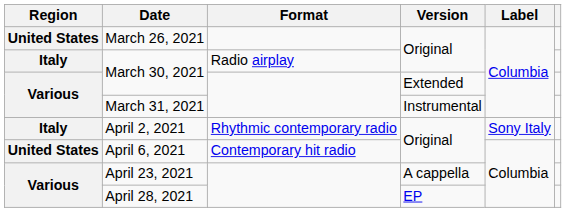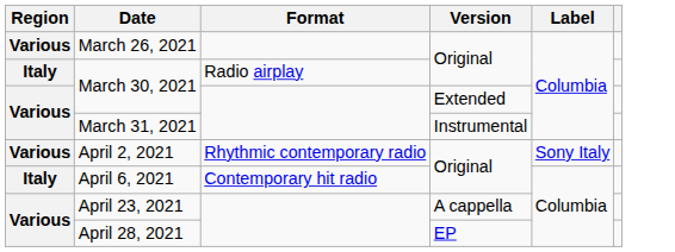 <table class="wikitable plainrowheaders">
 <tr>
 <th scope="col">Region</th>
 <th scope="col">Date</th>
 <th scope="col">Format</th>
 <th scope="col">Version</th>
 <th scope="col">Label</th>
 <th scope="col"></th>
 </tr>
 <tr>
-<th scope="row">United States</th>
+<th scope="row">Various</th>
 <td>March 26, 2021</td>
 <td></td>
 <td rowspan="2">Original</td>
 <td rowspan="4"><a href='#'>Columbia</a></td>
 <td style="text-align:center;"></td>
 </tr>
 <tr>
 <th scope="row">Italy</th>
 <td rowspan="2">March 30, 2021</td>
 <td>Radio <a href='#'>airplay</a></td>
 <td style="text-align:center;"></td>
 </tr>
 <tr>
 <th scope="row" rowspan="2">Various</th>
 <td rowspan="2"></td>
 <td>Extended</td>
 <td style="text-align:center;"></td>
 </tr>
 <tr>
 <td>March 31, 2021</td>
 <td>Instrumental</td>
 <td style="text-align:center;"></td>
 </tr>
 <tr>
-<th scope="row">Italy</th>
+<th scope="row">Various</th>
 <td>April 2, 2021</td>
 <td><a href='#'>Rhythmic contemporary radio</a></td>
 <td rowspan="2">Original</td>
 <td><a href='#'>Sony Italy</a></td>
 <td style="text-align:center;"></td>
 </tr>
 <tr>
-<th scope="row">United States</th>
+<th scope="row">Italy</th>
 <td>April 6, 2021</td>
 <td><a href='#'>Contemporary hit radio</a></td>
 <td rowspan="3">Columbia</td>
 <td style="text-align:center;"></td>
 </tr>
 <tr>
 <th scope="row" rowspan="2">Various</th>
 <td>April 23, 2021</td>
 <td rowspan="2"></td>
 <td>A cappella</td>
 <td style="text-align:center;"></td>
 </tr>
 <tr>
 <td>April 28, 2021</td>
 <td><a href='#'>EP</a></td>
 <td style="text-align:center;"></td>
 </tr>
 </table>
